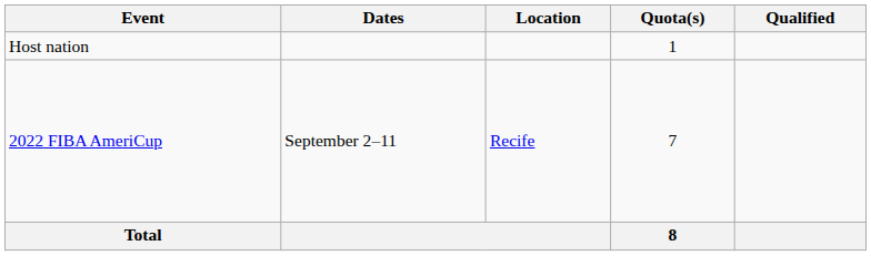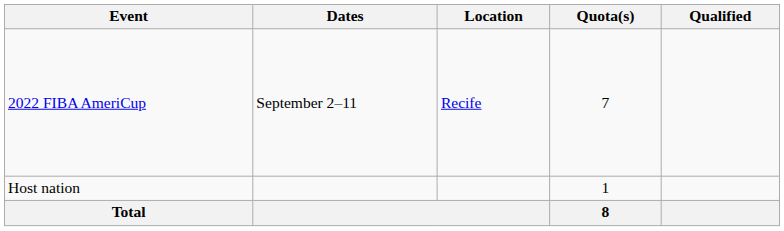 <table class="wikitable" width=800>
 <tr>
 <th>Event</th>
 <th>Dates</th>
 <th>Location</th>
 <th>Quota(s)</th>
 <th>Qualified</th>
 </tr>
 <tr>
+<td><a href='#'>2022 FIBA AmeriCup</a></td>
+<td>September 2–11</td>
+<td> <a href='#'>Recife</a></td>
+<td align=center>7</td>
+<td><br><br><s></s><br><s></s><br><br><br><br><br></td>
+</tr>
+<tr>
 <td>Host nation</td>
 <td></td>
 <td></td>
 <td align=center>1</td>
 <td></td>
-</tr>
-<tr>
-<td><a href='#'>2022 FIBA AmeriCup</a></td>
-<td>September 2–11</td>
-<td> <a href='#'>Recife</a></td>
-<td align=center>7</td>
-<td><br><br><s></s><br><s></s><br><br><br><br><br></td>
 </tr>
 <tr>
 <th>Total</th>
 <th colspan="2"></th>
 <th>8</th>
 <th></th>
 </tr>
 </table>
